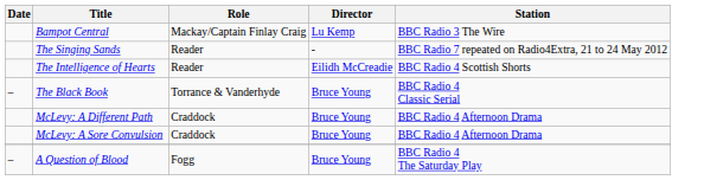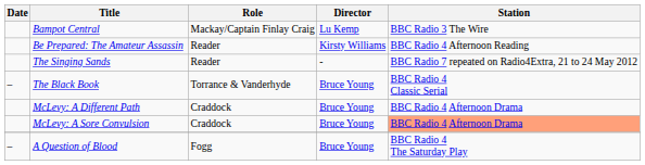 <table class="wikitable sortable">
 <tr>
 <th>Date</th>
 <th>Title</th>
 <th>Role</th>
 <th>Director</th>
 <th>Station</th>
 </tr>
 <tr>
 <td></td>
 <td><em><a href='#'>Bampot Central</a></em> </td>
 <td>Mackay/Captain Finlay Craig</td>
 <td><a href='#'>Lu Kemp</a></td>
 <td><a href='#'>BBC Radio 3</a> The Wire</td>
 </tr>
 <tr>
 <td></td>
+<td><em><a href='#'>Be Prepared: The Amateur Assassin</a></em> </td>
+<td>Reader</td>
+<td><a href='#'>Kirsty Williams</a></td>
+<td><a href='#'>BBC Radio 4</a> Afternoon Reading</td>
+</tr>
+<tr>
+<td></td>
 <td><em><a href='#'>The Singing Sands</a></em> </td>
 <td>Reader</td>
 <td>-</td>
 <td><a href='#'>BBC Radio 7</a> repeated on Radio4Extra, 21 to 24 May 2012</td>
-</tr>
-<tr>
-<td></td>
-<td><em><a href='#'>The Intelligence of Hearts</a></em> </td>
-<td>Reader</td>
-<td><a href='#'>Eilidh McCreadie</a></td>
-<td><a href='#'>BBC Radio 4</a> Scottish Shorts</td>
 </tr>
 <tr>
 <td> – </td>
 <td><em><a href='#'>The Black Book</a></em> </td>
 <td>Torrance & Vanderhyde</td>
 <td><a href='#'>Bruce Young</a></td>
 <td><a href='#'>BBC Radio 4</a><br><a href='#'>Classic Serial</a></td>
 </tr>
 <tr>
 <td></td>
 <td><em><a href='#'>McLevy: A Different Path</a></em> </td>
 <td>Craddock</td>
 <td><a href='#'>Bruce Young</a></td>
 <td><a href='#'>BBC Radio 4</a> <a href='#'>Afternoon Drama</a></td>
 </tr>
 <tr>
 <td></td>
 <td><em><a href='#'>McLevy: A Sore Convulsion</a></em> </td>
 <td>Craddock</td>
 <td><a href='#'>Bruce Young</a></td>
-<td><a href='#'>BBC Radio 4</a> <a href='#'>Afternoon Drama</a></td>
+<td style="background: lightsalmon;"><a href='#'>BBC Radio 4</a> <a href='#'>Afternoon Drama</a></td>
 </tr>
 <tr>
 </tr>
 <tr id="Rebus: A Question of Blood">
 <td> – </td>
 <td><em><a href='#'>A Question of Blood</a></em> </td>
 <td>Fogg</td>
 <td><a href='#'>Bruce Young</a></td>
 <td><a href='#'>BBC Radio 4</a><br><a href='#'>The Saturday Play</a></td>
 </tr>
 </table>
